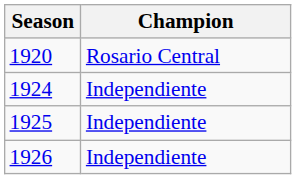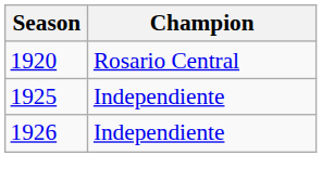 <table class="wikitable sortable">
 <tr>
 <th width=50px>Season</th>
 <th width=150px>Champion</th>
 </tr>
 <tr>
 <td><a href='#'>1920</a></td>
 <td><a href='#'>Rosario Central</a></td>
 </tr>
 <tr>
-<td><a href='#'>1924</a></td>
-<td><a href='#'>Independiente</a></td>
-</tr>
-<tr>
 <td><a href='#'>1925</a></td>
 <td><a href='#'>Independiente</a></td>
 </tr>
 <tr>
 <td><a href='#'>1926</a></td>
 <td><a href='#'>Independiente</a></td>
 </tr>
 </table>
